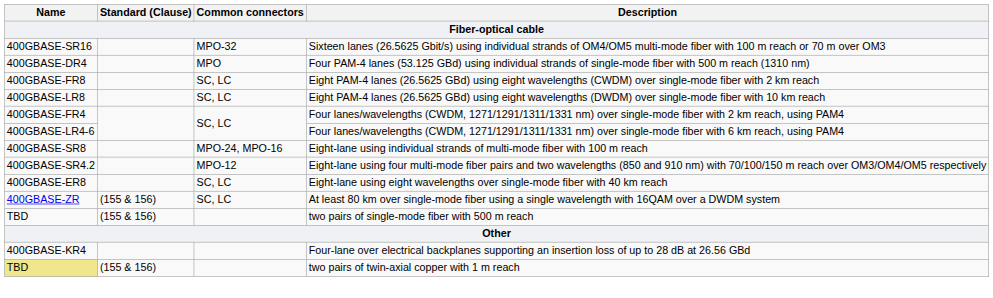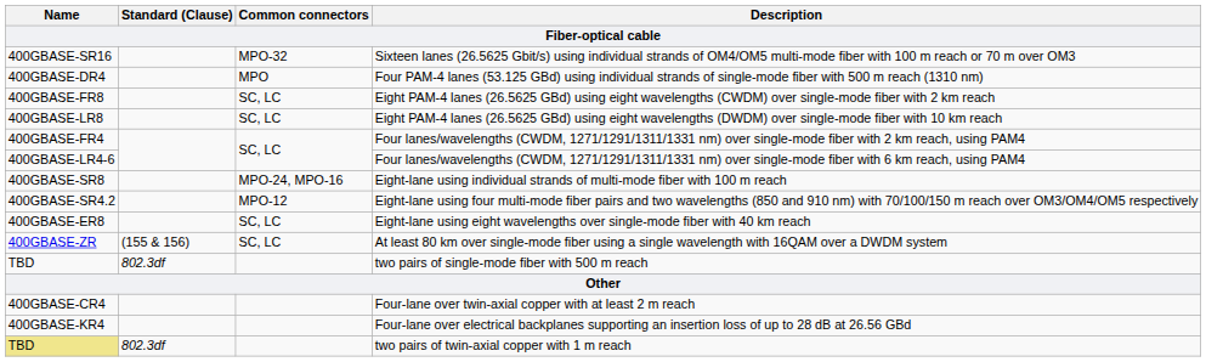 <table class="wikitable">
 <tr>
 <th>Name</th>
 <th>Standard (Clause)</th>
 <th>Common connectors</th>
 <th>Description</th>
 </tr>
 <tr>
 <th colspan=4 style="background-color: #F0F1F4">Fiber-optical cable</th>
 </tr>
 <tr>
 <td>400GBASE-SR16</td>
 <td></td>
 <td>MPO-32</td>
 <td>Sixteen lanes (26.5625 Gbit/s) using individual strands of OM4/OM5 multi-mode fiber with 100 m reach or 70 m over OM3</td>
 </tr>
 <tr>
 <td>400GBASE-DR4</td>
 <td></td>
 <td>MPO</td>
 <td>Four PAM-4 lanes (53.125 GBd) using individual strands of single-mode fiber with 500 m reach (1310 nm)</td>
 </tr>
 <tr>
 <td>400GBASE-FR8</td>
 <td></td>
 <td>SC, LC</td>
 <td>Eight PAM-4 lanes (26.5625 GBd) using eight wavelengths (CWDM) over single-mode fiber with 2 km reach</td>
 </tr>
 <tr>
 <td>400GBASE-LR8</td>
 <td></td>
 <td>SC, LC</td>
 <td>Eight PAM-4 lanes (26.5625 GBd) using eight wavelengths (DWDM) over single-mode fiber with 10 km reach</td>
 </tr>
 <tr>
 <td>400GBASE-FR4</td>
 <td rowspan=2></td>
 <td rowspan=2>SC, LC</td>
 <td>Four lanes/wavelengths (CWDM, 1271/1291/1311/1331 nm) over single-mode fiber with 2 km reach, using PAM4</td>
 </tr>
 <tr>
 <td>400GBASE-LR4-6</td>
 <td>Four lanes/wavelengths (CWDM, 1271/1291/1311/1331 nm) over single-mode fiber with 6 km reach, using PAM4</td>
 </tr>
 <tr>
 <td>400GBASE-SR8</td>
 <td></td>
 <td>MPO-24, MPO-16</td>
 <td>Eight-lane using individual strands of multi-mode fiber with 100 m reach</td>
 </tr>
 <tr>
 <td>400GBASE-SR4.2</td>
 <td></td>
 <td>MPO-12</td>
 <td>Eight-lane using four multi-mode fiber pairs and two wavelengths (850 and 910 nm) with 70/100/150 m reach over OM3/OM4/OM5 respectively</td>
 </tr>
 <tr>
 <td>400GBASE-ER8</td>
 <td></td>
 <td>SC, LC</td>
 <td>Eight-lane using eight wavelengths over single-mode fiber with 40 km reach</td>
 </tr>
 <tr>
 <td><a href='#'>400GBASE-ZR</a></td>
 <td> (155 & 156)</td>
 <td>SC, LC</td>
 <td>At least 80 km over single-mode fiber using a single wavelength with 16QAM over a DWDM system</td>
 </tr>
 <tr>
 <td>TBD</td>
-<td> (155 & 156)</td>
+<td><em>802.3df</em></td>
 <td></td>
 <td>two pairs of single-mode fiber with 500 m reach</td>
 </tr>
 <tr>
 <th colspan=4 style="background-color: #F0F1F4">Other</th>
+</tr>
+<tr>
+<td>400GBASE-CR4</td>
+<td></td>
+<td></td>
+<td>Four-lane over twin-axial copper with at least 2 m reach</td>
 </tr>
 <tr>
 <td>400GBASE-KR4</td>
 <td></td>
 <td></td>
 <td>Four-lane over electrical backplanes supporting an insertion loss of up to 28 dB at 26.56 GBd</td>
 </tr>
 <tr>
 <td style="background: khaki;">TBD</td>
-<td> (155 & 156)</td>
+<td><em>802.3df</em></td>
 <td></td>
 <td>two pairs of twin-axial copper with 1 m reach</td>
 </tr>
 </table>
